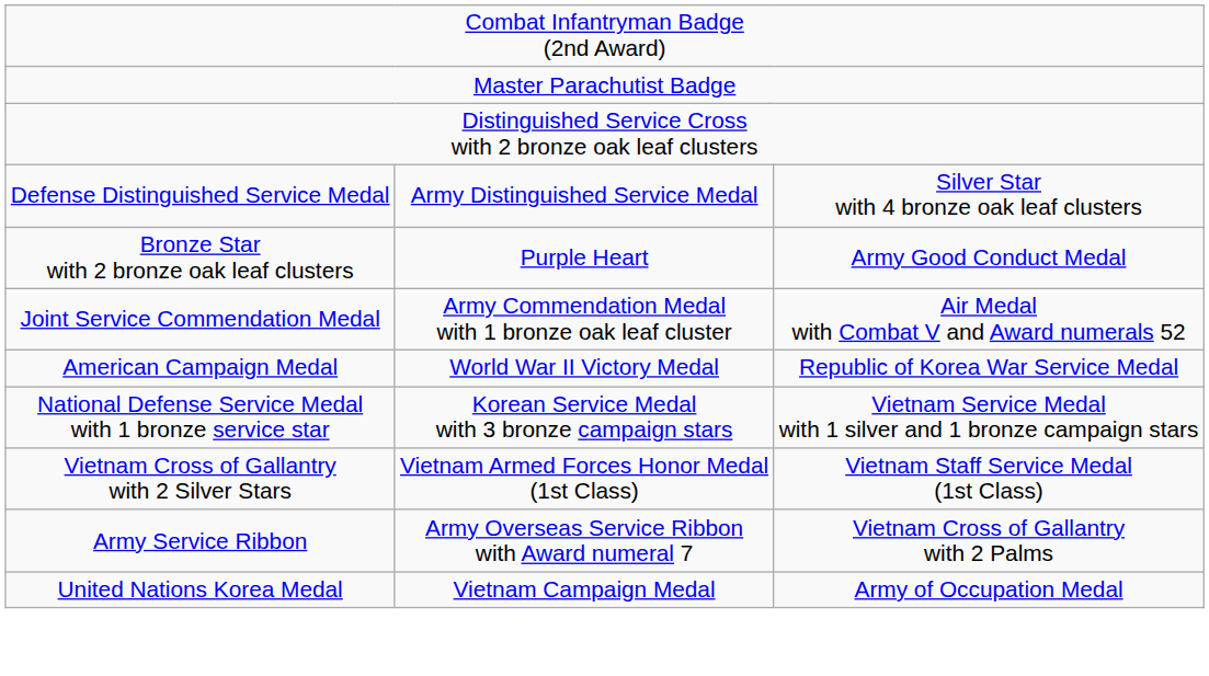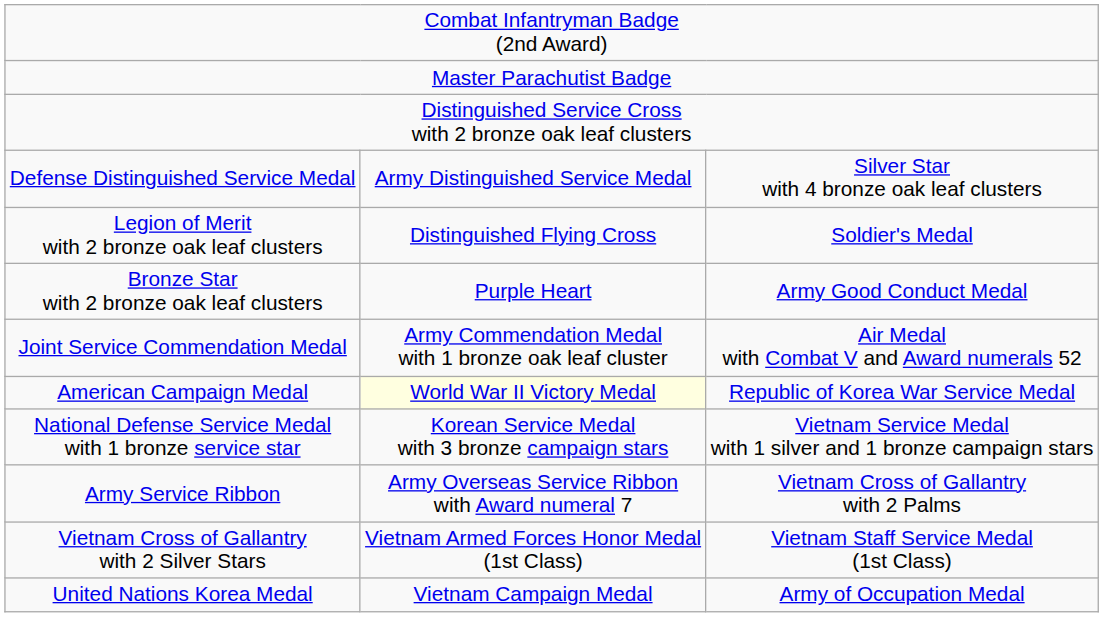 <table class="wikitable" style="margin:1em auto; text-align:center;">
 <tr>
 <td colspan="3"><a href='#'>Combat Infantryman Badge</a><br>(2nd Award)</td>
 </tr>
 <tr>
 <td colspan="3"><a href='#'>Master Parachutist Badge</a></td>
 </tr>
 <tr>
 <td colspan="3"><a href='#'>Distinguished Service Cross</a><br>with 2 bronze oak leaf clusters</td>
 </tr>
 <tr>
 <td><a href='#'>Defense Distinguished Service Medal</a></td>
 <td><a href='#'>Army Distinguished Service Medal</a></td>
 <td><a href='#'>Silver Star</a><br>with 4 bronze oak leaf clusters</td>
 </tr>
 <tr>
+<td><a href='#'>Legion of Merit</a><br>with 2 bronze oak leaf clusters</td>
+<td><a href='#'>Distinguished Flying Cross</a></td>
+<td><a href='#'>Soldier's Medal</a></td>
+</tr>
+<tr>
 <td><a href='#'>Bronze Star</a><br>with 2 bronze oak leaf clusters</td>
 <td><a href='#'>Purple Heart</a></td>
 <td><a href='#'>Army Good Conduct Medal</a></td>
 </tr>
 <tr>
 <td><a href='#'>Joint Service Commendation Medal</a></td>
 <td><a href='#'>Army Commendation Medal</a><br>with 1 bronze oak leaf cluster</td>
 <td><a href='#'>Air Medal</a><br>with <a href='#'>Combat V</a> and <a href='#'>Award numerals</a> 52</td>
 </tr>
 <tr>
 <td><a href='#'>American Campaign Medal</a></td>
-<td><a href='#'>World War II Victory Medal</a></td>
+<td style="background: lightyellow;"><a href='#'>World War II Victory Medal</a></td>
 <td><a href='#'>Republic of Korea War Service Medal</a></td>
 </tr>
 <tr>
 <td><a href='#'>National Defense Service Medal</a><br>with 1 bronze <a href='#'>service star</a></td>
 <td><a href='#'>Korean Service Medal</a><br>with 3 bronze <a href='#'>campaign stars</a></td>
 <td><a href='#'>Vietnam Service Medal</a><br>with 1 silver and 1 bronze campaign stars</td>
 </tr>
 <tr>
+<td><a href='#'>Army Service Ribbon</a></td>
+<td><a href='#'>Army Overseas Service Ribbon</a><br> with <a href='#'>Award numeral</a> 7</td>
+<td><a href='#'>Vietnam Cross of Gallantry</a><br>with 2 Palms</td>
+</tr>
+<tr>
 <td><a href='#'>Vietnam Cross of Gallantry</a><br>with 2 Silver Stars</td>
 <td><a href='#'>Vietnam Armed Forces Honor Medal</a><br>(1st Class)</td>
 <td><a href='#'>Vietnam Staff Service Medal</a><br>(1st Class)</td>
-</tr>
-<tr>
-<td><a href='#'>Army Service Ribbon</a></td>
-<td><a href='#'>Army Overseas Service Ribbon</a><br> with <a href='#'>Award numeral</a> 7</td>
-<td><a href='#'>Vietnam Cross of Gallantry</a><br>with 2 Palms</td>
 </tr>
 <tr>
 <td><a href='#'>United Nations Korea Medal</a></td>
 <td><a href='#'>Vietnam Campaign Medal</a></td>
 <td><a href='#'>Army of Occupation Medal</a></td>
 </tr>
 </table>
